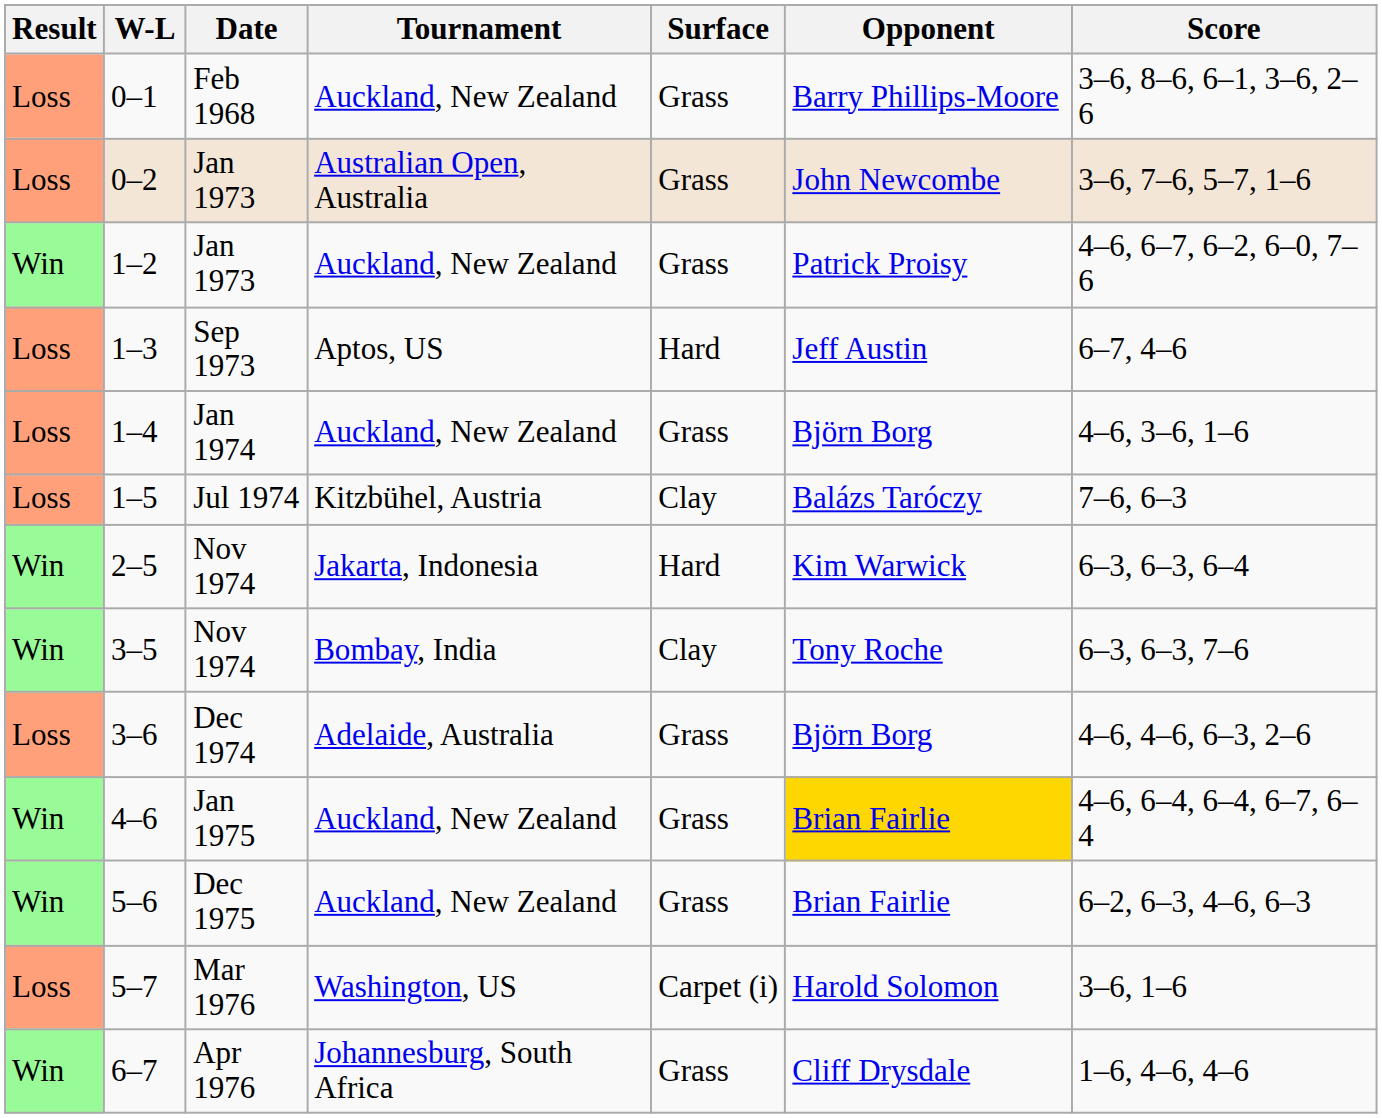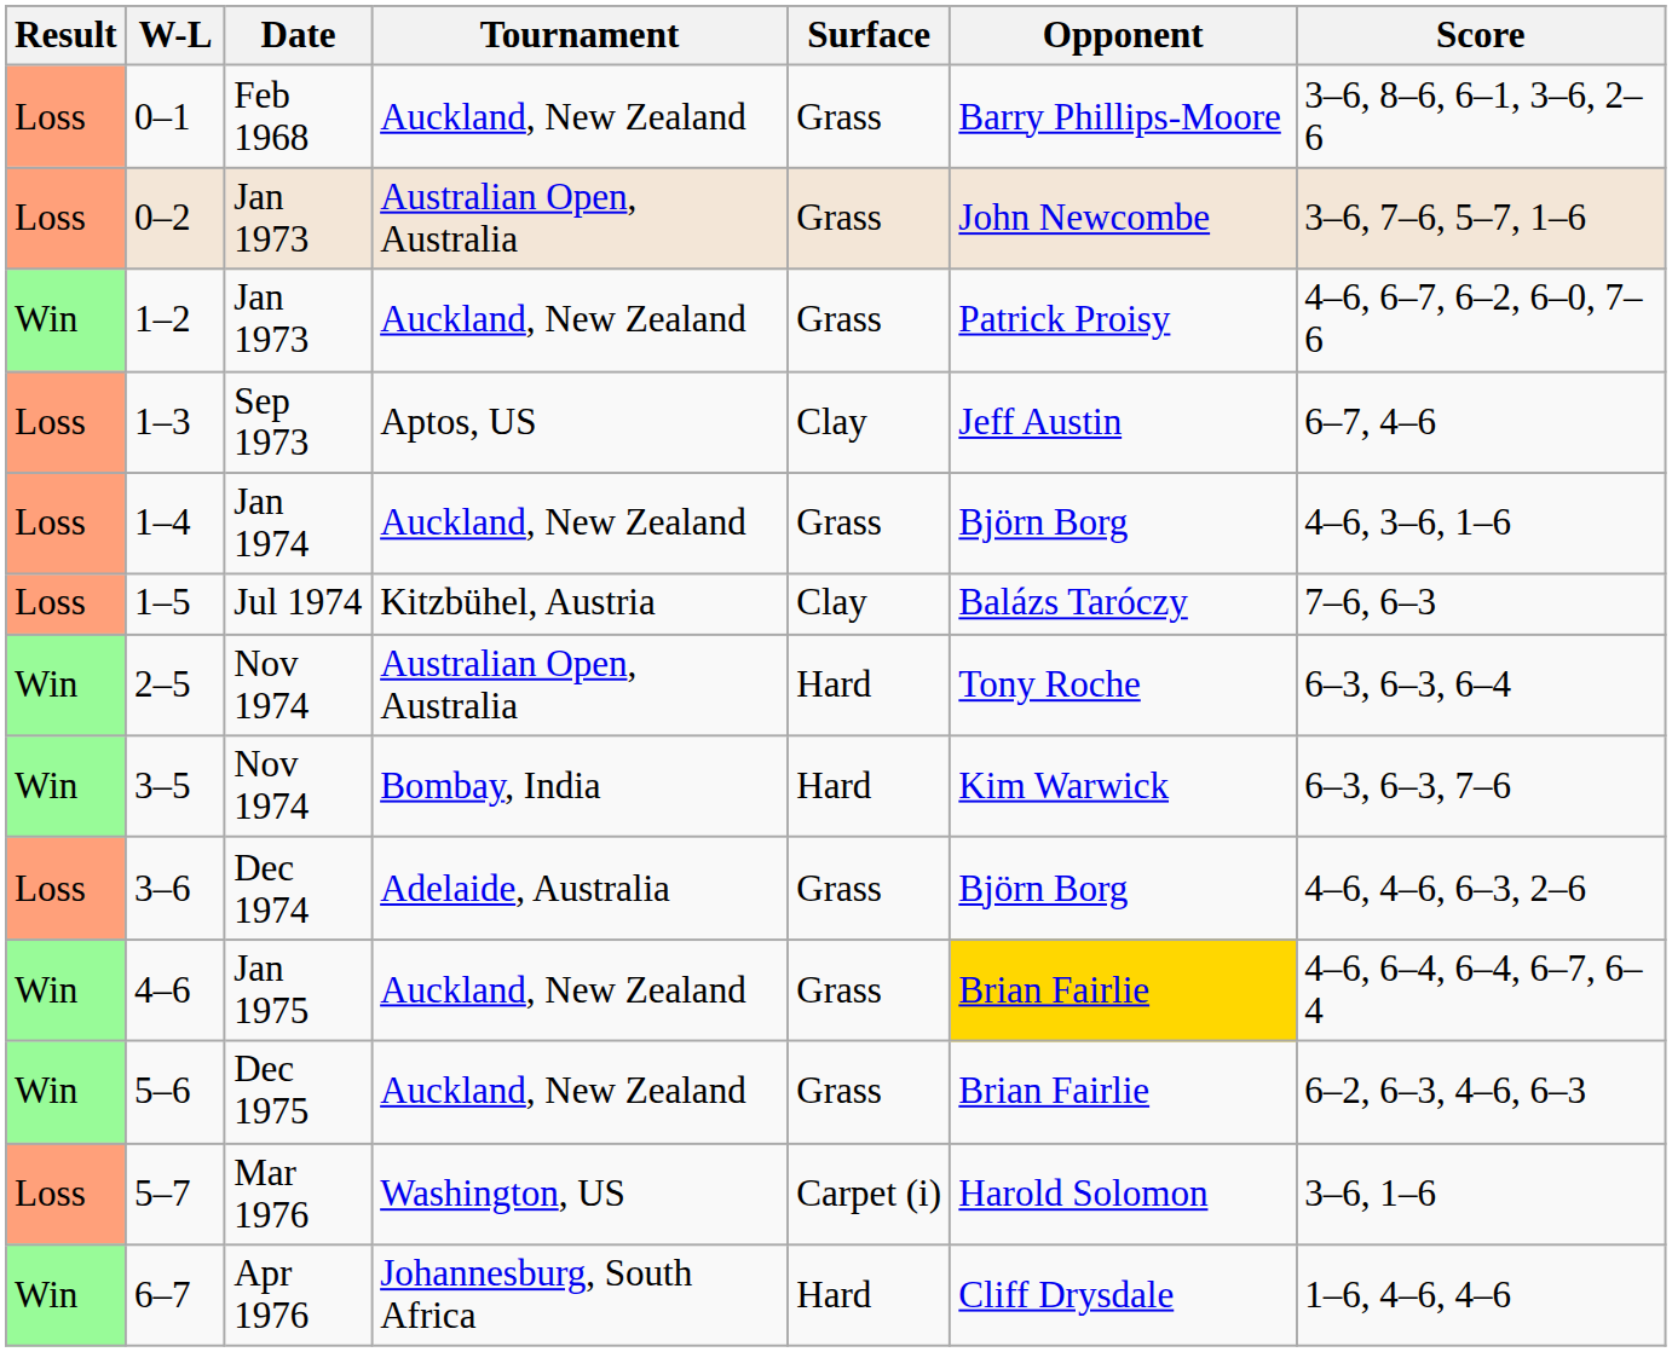 <table class="sortable wikitable">
 <tr>
 <th>Result</th>
 <th style="width:35px" class="unsortable">W-L</th>
 <th style="width:55px">Date</th>
 <th style="width:170px">Tournament</th>
 <th>Surface</th>
 <th style="width:140px">Opponent</th>
 <th style="width:150px" class="unsortable">Score</th>
 </tr>
 <tr>
 <td style="background:#ffa07a;">Loss</td>
 <td>0–1</td>
 <td>Feb 1968</td>
 <td><a href='#'>Auckland</a>, New Zealand</td>
 <td>Grass</td>
 <td> <a href='#'>Barry Phillips-Moore</a></td>
 <td>3–6, 8–6, 6–1, 3–6, 2–6</td>
 </tr>
 <tr style="background:#f3e6d7;">
 <td style="background:#ffa07a;">Loss</td>
 <td>0–2</td>
 <td>Jan 1973</td>
 <td><a href='#'>Australian Open</a>, Australia</td>
 <td>Grass</td>
 <td> <a href='#'>John Newcombe</a></td>
 <td>3–6, 7–6, 5–7, 1–6</td>
 </tr>
 <tr>
 <td style="background:#98fb98;">Win</td>
 <td>1–2</td>
 <td>Jan 1973</td>
 <td><a href='#'>Auckland</a>, New Zealand</td>
 <td>Grass</td>
 <td> <a href='#'>Patrick Proisy</a></td>
 <td>4–6, 6–7, 6–2, 6–0, 7–6</td>
 </tr>
 <tr>
 <td style="background:#ffa07a;">Loss</td>
 <td>1–3</td>
 <td>Sep 1973</td>
 <td>Aptos, US</td>
-<td>Hard</td>
+<td>Clay</td>
 <td> <a href='#'>Jeff Austin</a></td>
 <td>6–7, 4–6</td>
 </tr>
 <tr>
 <td style="background:#ffa07a;">Loss</td>
 <td>1–4</td>
 <td>Jan 1974</td>
 <td><a href='#'>Auckland</a>, New Zealand</td>
 <td>Grass</td>
 <td> <a href='#'>Björn Borg</a></td>
 <td>4–6, 3–6, 1–6</td>
 </tr>
 <tr>
 <td style="background:#ffa07a;">Loss</td>
 <td>1–5</td>
 <td>Jul 1974</td>
 <td>Kitzbühel, Austria</td>
 <td>Clay</td>
 <td> <a href='#'>Balázs Taróczy</a></td>
 <td>7–6, 6–3</td>
 </tr>
 <tr>
 <td style="background:#98fb98;">Win</td>
 <td>2–5</td>
 <td>Nov 1974</td>
-<td><a href='#'>Jakarta</a>, Indonesia</td>
+<td><a href='#'>Australian Open</a>, Australia</td>
 <td>Hard</td>
-<td> <a href='#'>Kim Warwick</a></td>
+<td> <a href='#'>Tony Roche</a></td>
 <td>6–3, 6–3, 6–4</td>
 </tr>
 <tr>
 <td style="background:#98fb98;">Win</td>
 <td>3–5</td>
 <td>Nov 1974</td>
 <td><a href='#'>Bombay</a>, India</td>
-<td>Clay</td>
-<td> <a href='#'>Tony Roche</a></td>
+<td>Hard</td>
+<td> <a href='#'>Kim Warwick</a></td>
 <td>6–3, 6–3, 7–6</td>
 </tr>
 <tr>
 <td style="background:#ffa07a;">Loss</td>
 <td>3–6</td>
 <td>Dec 1974</td>
 <td><a href='#'>Adelaide</a>, Australia</td>
 <td>Grass</td>
 <td> <a href='#'>Björn Borg</a></td>
 <td>4–6, 4–6, 6–3, 2–6</td>
 </tr>
 <tr>
 <td style="background:#98fb98;">Win</td>
 <td>4–6</td>
 <td>Jan 1975</td>
 <td><a href='#'>Auckland</a>, New Zealand</td>
 <td>Grass</td>
 <td style="background: gold;"> <a href='#'>Brian Fairlie</a></td>
 <td>4–6, 6–4, 6–4, 6–7, 6–4</td>
 </tr>
 <tr>
 <td style="background:#98fb98;">Win</td>
 <td>5–6</td>
 <td>Dec 1975</td>
 <td><a href='#'>Auckland</a>, New Zealand</td>
 <td>Grass</td>
 <td> <a href='#'>Brian Fairlie</a></td>
 <td>6–2, 6–3, 4–6, 6–3</td>
 </tr>
 <tr>
 <td style="background:#ffa07a;">Loss</td>
 <td>5–7</td>
 <td>Mar 1976</td>
 <td><a href='#'>Washington</a>, US</td>
 <td>Carpet (i)</td>
 <td> <a href='#'>Harold Solomon</a></td>
 <td>3–6, 1–6</td>
 </tr>
 <tr>
 <td style="background:#98fb98;">Win</td>
 <td>6–7</td>
 <td>Apr 1976</td>
 <td><a href='#'>Johannesburg</a>, South Africa</td>
-<td>Grass</td>
+<td>Hard</td>
 <td> <a href='#'>Cliff Drysdale</a></td>
 <td>1–6, 4–6, 4–6</td>
 </tr>
 </table>
